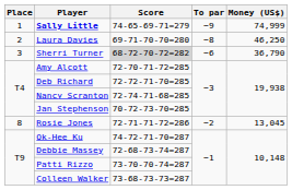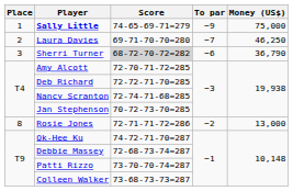 <table class="wikitable">
 <tr>
 <th>Place</th>
 <th>Player</th>
 <th>Score</th>
 <th>To par</th>
 <th>Money (US$)</th>
 </tr>
 <tr>
 <td align=center>1</td>
 <td> <strong><a href='#'>Sally Little</a></strong></td>
 <td>74-65-69-71=279</td>
 <td align=center>−9</td>
-<td align=right>74,999</td>
+<td align=right>75,000</td>
 </tr>
 <tr>
 <td align=center>2</td>
 <td> <a href='#'>Laura Davies</a></td>
 <td>69-71-70-70=280</td>
-<td align=center>−8</td>
+<td align=center>−7</td>
 <td align=right>46,250</td>
 </tr>
 <tr>
 <td align=center>3</td>
 <td> <a href='#'>Sherri Turner</a></td>
 <td style="background: lightgrey;">68-72-70-72=282</td>
 <td align=center>−6</td>
 <td align=right>36,790</td>
 </tr>
 <tr>
 <td rowspan="4" align=center>T4</td>
 <td> <a href='#'>Amy Alcott</a></td>
 <td>72-70-71-72=285</td>
 <td rowspan="4" align=center>−3</td>
 <td rowspan="4" align=right>19,938</td>
 </tr>
 <tr>
 <td> <a href='#'>Deb Richard</a></td>
 <td>72-72-71-70=285</td>
 </tr>
 <tr>
 <td> <a href='#'>Nancy Scranton</a></td>
 <td>72-74-71-68=285</td>
 </tr>
 <tr>
 <td> <a href='#'>Jan Stephenson</a></td>
 <td>70-72-73-70=285</td>
 </tr>
 <tr>
 <td align=center>8</td>
 <td> <a href='#'>Rosie Jones</a></td>
 <td>72-71-71-72=286</td>
 <td align=center>−2</td>
-<td align=right>13,045</td>
+<td align=right>13,000</td>
 </tr>
 <tr>
 <td rowspan="4" align=center>T9</td>
 <td> <a href='#'>Ok-Hee Ku</a></td>
 <td>74-72-71-70=287</td>
 <td rowspan="4" align=center>−1</td>
 <td rowspan="4" align=right>10,148</td>
 </tr>
 <tr>
 <td> <a href='#'>Debbie Massey</a></td>
 <td>72-68-73-74=287</td>
 </tr>
 <tr>
 <td> <a href='#'>Patti Rizzo</a></td>
 <td>73-70-70-74=287</td>
 </tr>
 <tr>
 <td> <a href='#'>Colleen Walker</a></td>
 <td>73-68-73-73=287</td>
 </tr>
 </table>
